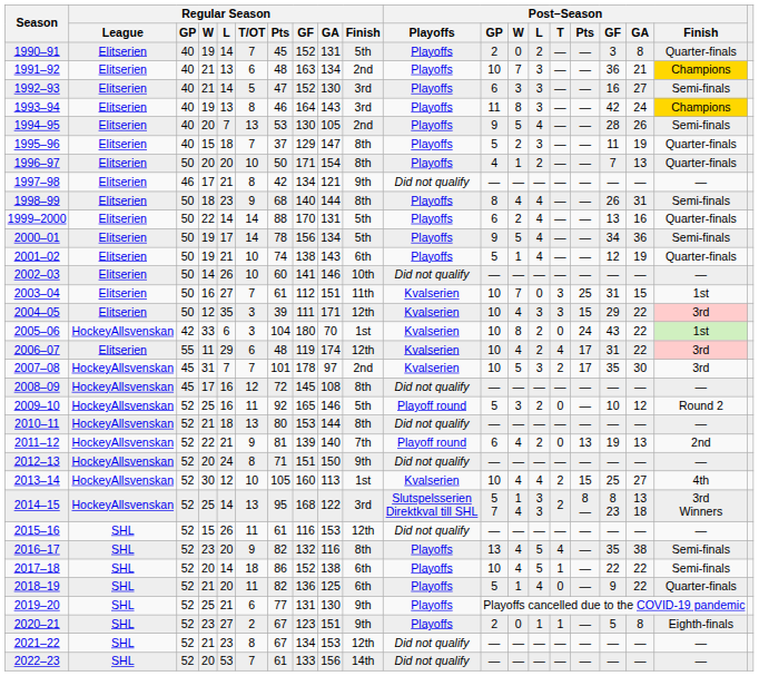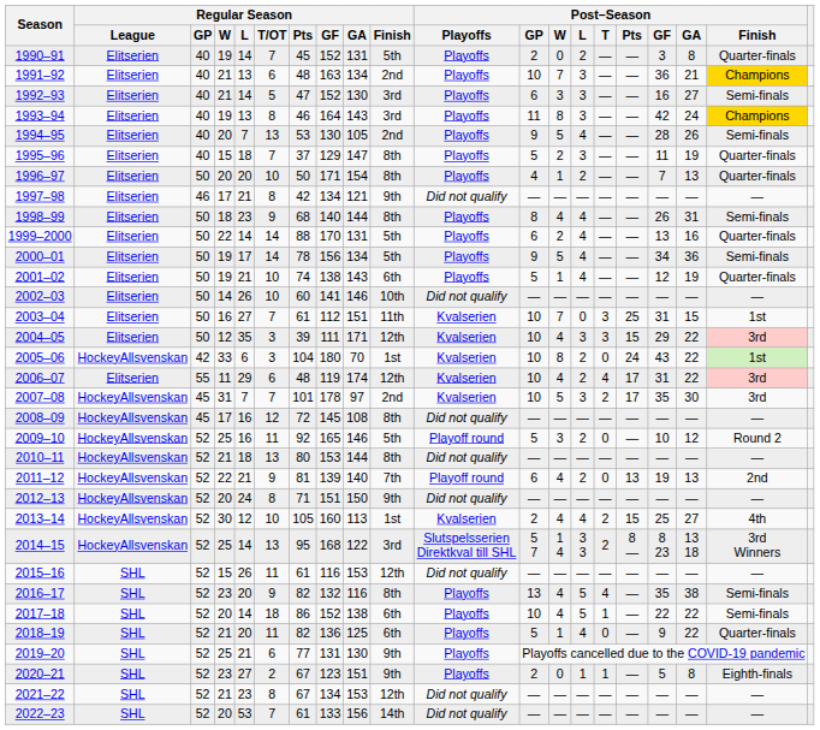 <table class="wikitable sortable" style="text-align:center">
 <tr style="font-weight:bold; background:#ddd;">
 <th rowspan="2">Season</th>
 <th colspan="9">Regular Season</th>
 <th colspan="9">Post–Season</th>
 <th rowspan="2" class=unsortable></th>
 </tr>
 <tr>
 <th>League</th>
 <th>GP</th>
 <th>W</th>
 <th>L</th>
 <th>T/OT</th>
 <th>Pts</th>
 <th>GF</th>
 <th>GA</th>
 <th>Finish</th>
 <th>Playoffs</th>
 <th>GP</th>
 <th>W</th>
 <th>L</th>
 <th>T</th>
 <th>Pts</th>
 <th>GF</th>
 <th>GA</th>
 <th>Finish</th>
 </tr>
 <tr style="background:#eee;">
 <td><a href='#'>1990–91</a></td>
 <td><a href='#'>Elitserien</a></td>
 <td>40</td>
 <td>19</td>
 <td>14</td>
 <td>7</td>
 <td>45</td>
 <td>152</td>
 <td>131</td>
 <td>5th</td>
 <td><a href='#'>Playoffs</a></td>
 <td>2</td>
 <td>0</td>
 <td>2</td>
 <td>—</td>
 <td>—</td>
 <td>3</td>
 <td>8</td>
 <td>Quarter-finals</td>
 <td></td>
 </tr>
 <tr>
 <td><a href='#'>1991–92</a></td>
 <td><a href='#'>Elitserien</a></td>
 <td>40</td>
 <td>21</td>
 <td>13</td>
 <td>6</td>
 <td>48</td>
 <td>163</td>
 <td>134</td>
 <td>2nd</td>
 <td><a href='#'>Playoffs</a></td>
 <td>10</td>
 <td>7</td>
 <td>3</td>
 <td>—</td>
 <td>—</td>
 <td>36</td>
 <td>21</td>
 <td style=background:gold>Champions</td>
 <td></td>
 </tr>
 <tr style="background:#eee;">
 <td><a href='#'>1992–93</a></td>
 <td><a href='#'>Elitserien</a></td>
 <td>40</td>
 <td>21</td>
 <td>14</td>
 <td>5</td>
 <td>47</td>
 <td>152</td>
 <td>130</td>
 <td>3rd</td>
 <td><a href='#'>Playoffs</a></td>
 <td>6</td>
 <td>3</td>
 <td>3</td>
 <td>—</td>
 <td>—</td>
 <td>16</td>
 <td>27</td>
 <td>Semi-finals</td>
 <td></td>
 </tr>
 <tr>
 <td><a href='#'>1993–94</a></td>
 <td><a href='#'>Elitserien</a></td>
 <td>40</td>
 <td>19</td>
 <td>13</td>
 <td>8</td>
 <td>46</td>
 <td>164</td>
 <td>143</td>
 <td>3rd</td>
 <td><a href='#'>Playoffs</a></td>
 <td>11</td>
 <td>8</td>
 <td>3</td>
 <td>—</td>
 <td>—</td>
 <td>42</td>
 <td>24</td>
 <td style=background:gold>Champions</td>
 <td></td>
 </tr>
 <tr style="background:#eee;">
 <td><a href='#'>1994–95</a></td>
 <td><a href='#'>Elitserien</a></td>
 <td>40</td>
 <td>20</td>
 <td>7</td>
 <td>13</td>
 <td>53</td>
 <td>130</td>
 <td>105</td>
 <td>2nd</td>
 <td><a href='#'>Playoffs</a></td>
 <td>9</td>
 <td>5</td>
 <td>4</td>
 <td>—</td>
 <td>—</td>
 <td>28</td>
 <td>26</td>
 <td>Semi-finals</td>
 <td></td>
 </tr>
 <tr>
 <td><a href='#'>1995–96</a></td>
 <td><a href='#'>Elitserien</a></td>
 <td>40</td>
 <td>15</td>
 <td>18</td>
 <td>7</td>
 <td>37</td>
 <td>129</td>
 <td>147</td>
 <td>8th</td>
 <td><a href='#'>Playoffs</a></td>
 <td>5</td>
 <td>2</td>
 <td>3</td>
 <td>—</td>
 <td>—</td>
 <td>11</td>
 <td>19</td>
 <td>Quarter-finals</td>
 <td></td>
 </tr>
 <tr style="background:#eee;">
 <td><a href='#'>1996–97</a></td>
 <td><a href='#'>Elitserien</a></td>
 <td>50</td>
 <td>20</td>
 <td>20</td>
 <td>10</td>
 <td>50</td>
 <td>171</td>
 <td>154</td>
 <td>8th</td>
 <td><a href='#'>Playoffs</a></td>
 <td>4</td>
 <td>1</td>
 <td>2</td>
 <td>—</td>
 <td>—</td>
 <td>7</td>
 <td>13</td>
 <td>Quarter-finals</td>
 <td></td>
 </tr>
 <tr>
 <td><a href='#'>1997–98</a></td>
 <td><a href='#'>Elitserien</a></td>
 <td>46</td>
 <td>17</td>
 <td>21</td>
 <td>8</td>
 <td>42</td>
 <td>134</td>
 <td>121</td>
 <td>9th</td>
 <td><em>Did not qualify</em></td>
 <td>—</td>
 <td>—</td>
 <td>—</td>
 <td>—</td>
 <td>—</td>
 <td>—</td>
 <td>—</td>
 <td>—</td>
 <td></td>
 </tr>
 <tr style="background:#eee;">
 <td><a href='#'>1998–99</a></td>
 <td><a href='#'>Elitserien</a></td>
 <td>50</td>
 <td>18</td>
 <td>23</td>
 <td>9</td>
 <td>68</td>
 <td>140</td>
 <td>144</td>
 <td>8th</td>
 <td><a href='#'>Playoffs</a></td>
 <td>8</td>
 <td>4</td>
 <td>4</td>
 <td>—</td>
 <td>—</td>
 <td>26</td>
 <td>31</td>
 <td>Semi-finals</td>
 <td></td>
 </tr>
 <tr>
 <td><a href='#'>1999–2000</a></td>
 <td><a href='#'>Elitserien</a></td>
 <td>50</td>
 <td>22</td>
 <td>14</td>
 <td>14</td>
 <td>88</td>
 <td>170</td>
 <td>131</td>
 <td>5th</td>
 <td><a href='#'>Playoffs</a></td>
 <td>6</td>
 <td>2</td>
 <td>4</td>
 <td>—</td>
 <td>—</td>
 <td>13</td>
 <td>16</td>
 <td>Quarter-finals</td>
 <td></td>
 </tr>
 <tr style="background:#eee;">
 <td><a href='#'>2000–01</a></td>
 <td><a href='#'>Elitserien</a></td>
 <td>50</td>
 <td>19</td>
 <td>17</td>
 <td>14</td>
 <td>78</td>
 <td>156</td>
 <td>134</td>
 <td>5th</td>
 <td><a href='#'>Playoffs</a></td>
 <td>9</td>
 <td>5</td>
 <td>4</td>
 <td>—</td>
 <td>—</td>
 <td>34</td>
 <td>36</td>
 <td>Semi-finals</td>
 <td></td>
 </tr>
 <tr>
 <td><a href='#'>2001–02</a></td>
 <td><a href='#'>Elitserien</a></td>
 <td>50</td>
 <td>19</td>
 <td>21</td>
 <td>10</td>
 <td>74</td>
 <td>138</td>
 <td>143</td>
 <td>6th</td>
 <td><a href='#'>Playoffs</a></td>
 <td>5</td>
 <td>1</td>
 <td>4</td>
 <td>—</td>
 <td>—</td>
 <td>12</td>
 <td>19</td>
 <td>Quarter-finals</td>
 <td></td>
 </tr>
 <tr style="background:#eee;">
 <td><a href='#'>2002–03</a></td>
 <td><a href='#'>Elitserien</a></td>
 <td>50</td>
 <td>14</td>
 <td>26</td>
 <td>10</td>
 <td>60</td>
 <td>141</td>
 <td>146</td>
 <td>10th</td>
 <td><em>Did not qualify</em></td>
 <td>—</td>
 <td>—</td>
 <td>—</td>
 <td>—</td>
 <td>—</td>
 <td>—</td>
 <td>—</td>
 <td>—</td>
 <td></td>
 </tr>
 <tr>
 <td><a href='#'>2003–04</a></td>
 <td><a href='#'>Elitserien</a></td>
 <td>50</td>
 <td>16</td>
 <td>27</td>
 <td>7</td>
 <td>61</td>
 <td>112</td>
 <td>151</td>
 <td>11th</td>
 <td><a href='#'>Kvalserien</a></td>
 <td>10</td>
 <td>7</td>
 <td>0</td>
 <td>3</td>
 <td>25</td>
 <td>31</td>
 <td>15</td>
 <td>1st</td>
 <td></td>
 </tr>
 <tr style="background:#eee;">
 <td><a href='#'>2004–05</a></td>
 <td><a href='#'>Elitserien</a></td>
 <td>50</td>
 <td>12</td>
 <td>35</td>
 <td>3</td>
 <td>39</td>
 <td>111</td>
 <td>171</td>
 <td>12th</td>
 <td><a href='#'>Kvalserien</a></td>
 <td>10</td>
 <td>4</td>
 <td>3</td>
 <td>3</td>
 <td>15</td>
 <td>29</td>
 <td>22</td>
 <td style=background:#FFCCCC>3rd</td>
 <td></td>
 </tr>
 <tr>
 <td><a href='#'>2005–06</a></td>
 <td><a href='#'>HockeyAllsvenskan</a></td>
 <td>42</td>
 <td>33</td>
 <td>6</td>
 <td>3</td>
 <td>104</td>
 <td>180</td>
 <td>70</td>
 <td>1st</td>
 <td><a href='#'>Kvalserien</a></td>
 <td>10</td>
 <td>8</td>
 <td>2</td>
 <td>0</td>
 <td>24</td>
 <td>43</td>
 <td>22</td>
 <td style=background:#D0F0C0>1st</td>
 <td></td>
 </tr>
 <tr style="background:#eee;">
 <td><a href='#'>2006–07</a></td>
 <td><a href='#'>Elitserien</a></td>
 <td>55</td>
 <td>11</td>
 <td>29</td>
 <td>6</td>
 <td>48</td>
 <td>119</td>
 <td>174</td>
 <td>12th</td>
 <td><a href='#'>Kvalserien</a></td>
 <td>10</td>
 <td>4</td>
 <td>2</td>
 <td>4</td>
 <td>17</td>
 <td>31</td>
 <td>22</td>
 <td style=background:#FFCCCC>3rd</td>
 <td></td>
 </tr>
 <tr>
 <td><a href='#'>2007–08</a></td>
 <td><a href='#'>HockeyAllsvenskan</a></td>
 <td>45</td>
 <td>31</td>
 <td>7</td>
 <td>7</td>
 <td>101</td>
 <td>178</td>
 <td>97</td>
 <td>2nd</td>
 <td><a href='#'>Kvalserien</a></td>
 <td>10</td>
 <td>5</td>
 <td>3</td>
 <td>2</td>
 <td>17</td>
 <td>35</td>
 <td>30</td>
 <td>3rd</td>
 <td></td>
 </tr>
 <tr style="background:#eee;">
 <td><a href='#'>2008–09</a></td>
 <td><a href='#'>HockeyAllsvenskan</a></td>
 <td>45</td>
 <td>17</td>
 <td>16</td>
 <td>12</td>
 <td>72</td>
 <td>145</td>
 <td>108</td>
 <td>8th</td>
 <td><em>Did not qualify</em></td>
 <td>—</td>
 <td>—</td>
 <td>—</td>
 <td>—</td>
 <td>—</td>
 <td>—</td>
 <td>—</td>
 <td>—</td>
 <td></td>
 </tr>
 <tr>
 <td><a href='#'>2009–10</a></td>
 <td><a href='#'>HockeyAllsvenskan</a></td>
 <td>52</td>
 <td>25</td>
 <td>16</td>
 <td>11</td>
 <td>92</td>
 <td>165</td>
 <td>146</td>
 <td>5th</td>
 <td><a href='#'>Playoff round</a></td>
 <td>5</td>
 <td>3</td>
 <td>2</td>
 <td>0</td>
 <td>—</td>
 <td>10</td>
 <td>12</td>
 <td>Round 2</td>
 <td></td>
 </tr>
 <tr style="background:#eee;">
 <td><a href='#'>2010–11</a></td>
 <td><a href='#'>HockeyAllsvenskan</a></td>
 <td>52</td>
 <td>21</td>
 <td>18</td>
 <td>13</td>
 <td>80</td>
 <td>153</td>
 <td>144</td>
 <td>8th</td>
 <td><em>Did not qualify</em></td>
 <td>—</td>
 <td>—</td>
 <td>—</td>
 <td>—</td>
 <td>—</td>
 <td>—</td>
 <td>—</td>
 <td>—</td>
 <td></td>
 </tr>
 <tr>
 <td><a href='#'>2011–12</a></td>
 <td><a href='#'>HockeyAllsvenskan</a></td>
 <td>52</td>
 <td>22</td>
 <td>21</td>
 <td>9</td>
 <td>81</td>
 <td>139</td>
 <td>140</td>
 <td>7th</td>
 <td><a href='#'>Playoff round</a></td>
 <td>6</td>
 <td>4</td>
 <td>2</td>
 <td>0</td>
 <td>13</td>
 <td>19</td>
 <td>13</td>
 <td>2nd</td>
 <td></td>
 </tr>
 <tr style="background:#eee;">
 <td><a href='#'>2012–13</a></td>
 <td><a href='#'>HockeyAllsvenskan</a></td>
 <td>52</td>
 <td>20</td>
 <td>24</td>
 <td>8</td>
 <td>71</td>
 <td>151</td>
 <td>150</td>
 <td>9th</td>
 <td><em>Did not qualify</em></td>
 <td>—</td>
 <td>—</td>
 <td>—</td>
 <td>—</td>
 <td>—</td>
 <td>—</td>
 <td>—</td>
 <td>—</td>
 <td></td>
 </tr>
 <tr>
 <td><a href='#'>2013–14</a></td>
 <td><a href='#'>HockeyAllsvenskan</a></td>
 <td>52</td>
 <td>30</td>
 <td>12</td>
 <td>10</td>
 <td>105</td>
 <td>160</td>
 <td>113</td>
 <td>1st</td>
 <td><a href='#'>Kvalserien</a></td>
-<td>10</td>
+<td>2</td>
 <td>4</td>
 <td>4</td>
 <td>2</td>
 <td>15</td>
 <td>25</td>
 <td>27</td>
 <td>4th</td>
 <td></td>
 </tr>
 <tr style="background:#eee;">
 <td><a href='#'>2014–15</a></td>
 <td><a href='#'>HockeyAllsvenskan</a></td>
 <td>52</td>
 <td>25</td>
 <td>14</td>
 <td>13</td>
 <td>95</td>
 <td>168</td>
 <td>122</td>
 <td>3rd</td>
 <td><a href='#'>Slutspelsserien</a><br><a href='#'>Direktkval till SHL</a></td>
 <td>5<br>7</td>
 <td>1<br>4</td>
 <td>3<br>3</td>
 <td>2</td>
 <td>8<br>—</td>
 <td>8<br>23</td>
 <td>13<br>18</td>
 <td>3rd<br><div>Winners</div></td>
 <td><br></td>
 </tr>
 <tr>
 <td><a href='#'>2015–16</a></td>
 <td><a href='#'>SHL</a></td>
 <td>52</td>
 <td>15</td>
 <td>26</td>
 <td>11</td>
 <td>61</td>
 <td>116</td>
 <td>153</td>
 <td>12th</td>
 <td><em>Did not qualify</em></td>
 <td>—</td>
 <td>—</td>
 <td>—</td>
 <td>—</td>
 <td>—</td>
 <td>—</td>
 <td>—</td>
 <td>—</td>
 <td></td>
 </tr>
 <tr style="background:#eee;">
 <td><a href='#'>2016–17</a></td>
 <td><a href='#'>SHL</a></td>
 <td>52</td>
 <td>23</td>
 <td>20</td>
 <td>9</td>
 <td>82</td>
 <td>132</td>
 <td>116</td>
 <td>8th</td>
 <td><a href='#'>Playoffs</a></td>
 <td>13</td>
 <td>4</td>
 <td>5</td>
 <td>4</td>
 <td>—</td>
 <td>35</td>
 <td>38</td>
 <td>Semi-finals</td>
 <td></td>
 </tr>
 <tr>
 <td><a href='#'>2017–18</a></td>
 <td><a href='#'>SHL</a></td>
 <td>52</td>
 <td>20</td>
 <td>14</td>
 <td>18</td>
 <td>86</td>
 <td>152</td>
 <td>138</td>
 <td>6th</td>
 <td><a href='#'>Playoffs</a></td>
 <td>10</td>
 <td>4</td>
 <td>5</td>
 <td>1</td>
 <td>—</td>
 <td>22</td>
 <td>22</td>
 <td>Semi-finals</td>
 <td></td>
 </tr>
 <tr style="background:#eee;">
 <td><a href='#'>2018–19</a></td>
 <td><a href='#'>SHL</a></td>
 <td>52</td>
 <td>21</td>
 <td>20</td>
 <td>11</td>
 <td>82</td>
 <td>136</td>
 <td>125</td>
 <td>6th</td>
 <td><a href='#'>Playoffs</a></td>
 <td>5</td>
 <td>1</td>
 <td>4</td>
 <td>0</td>
 <td>—</td>
 <td>9</td>
 <td>22</td>
 <td>Quarter-finals</td>
 <td></td>
 </tr>
 <tr>
 <td><a href='#'>2019–20</a></td>
 <td><a href='#'>SHL</a></td>
 <td>52</td>
 <td>25</td>
 <td>21</td>
 <td>6</td>
 <td>77</td>
 <td>131</td>
 <td>130</td>
 <td>9th</td>
 <td><a href='#'>Playoffs</a></td>
 <td colspan="8">Playoffs cancelled due to the <a href='#'>COVID-19 pandemic</a></td>
 <td></td>
 </tr>
 <tr style="background:#eee;">
 <td><a href='#'>2020–21</a></td>
 <td><a href='#'>SHL</a></td>
 <td>52</td>
 <td>23</td>
 <td>27</td>
 <td>2</td>
 <td>67</td>
 <td>123</td>
 <td>151</td>
 <td>9th</td>
 <td><a href='#'>Playoffs</a></td>
 <td>2</td>
 <td>0</td>
 <td>1</td>
 <td>1</td>
 <td>—</td>
 <td>5</td>
 <td>8</td>
 <td>Eighth-finals</td>
 <td></td>
 </tr>
 <tr>
 <td><a href='#'>2021–22</a></td>
 <td><a href='#'>SHL</a></td>
 <td>52</td>
 <td>21</td>
 <td>23</td>
 <td>8</td>
 <td>67</td>
 <td>134</td>
 <td>153</td>
 <td>12th</td>
 <td><em>Did not qualify</em></td>
 <td>—</td>
 <td>—</td>
 <td>—</td>
 <td>—</td>
 <td>—</td>
 <td>—</td>
 <td>—</td>
 <td>—</td>
 <td></td>
 </tr>
 <tr style="background:#eee;">
 <td><a href='#'>2022–23</a></td>
 <td><a href='#'>SHL</a></td>
 <td>52</td>
 <td>20</td>
 <td>53</td>
 <td>7</td>
 <td>61</td>
 <td>133</td>
 <td>156</td>
 <td>14th</td>
 <td><em>Did not qualify</em></td>
 <td>—</td>
 <td>—</td>
 <td>—</td>
 <td>—</td>
 <td>—</td>
 <td>—</td>
 <td>—</td>
 <td>—</td>
 <td></td>
 </tr>
 </table>
